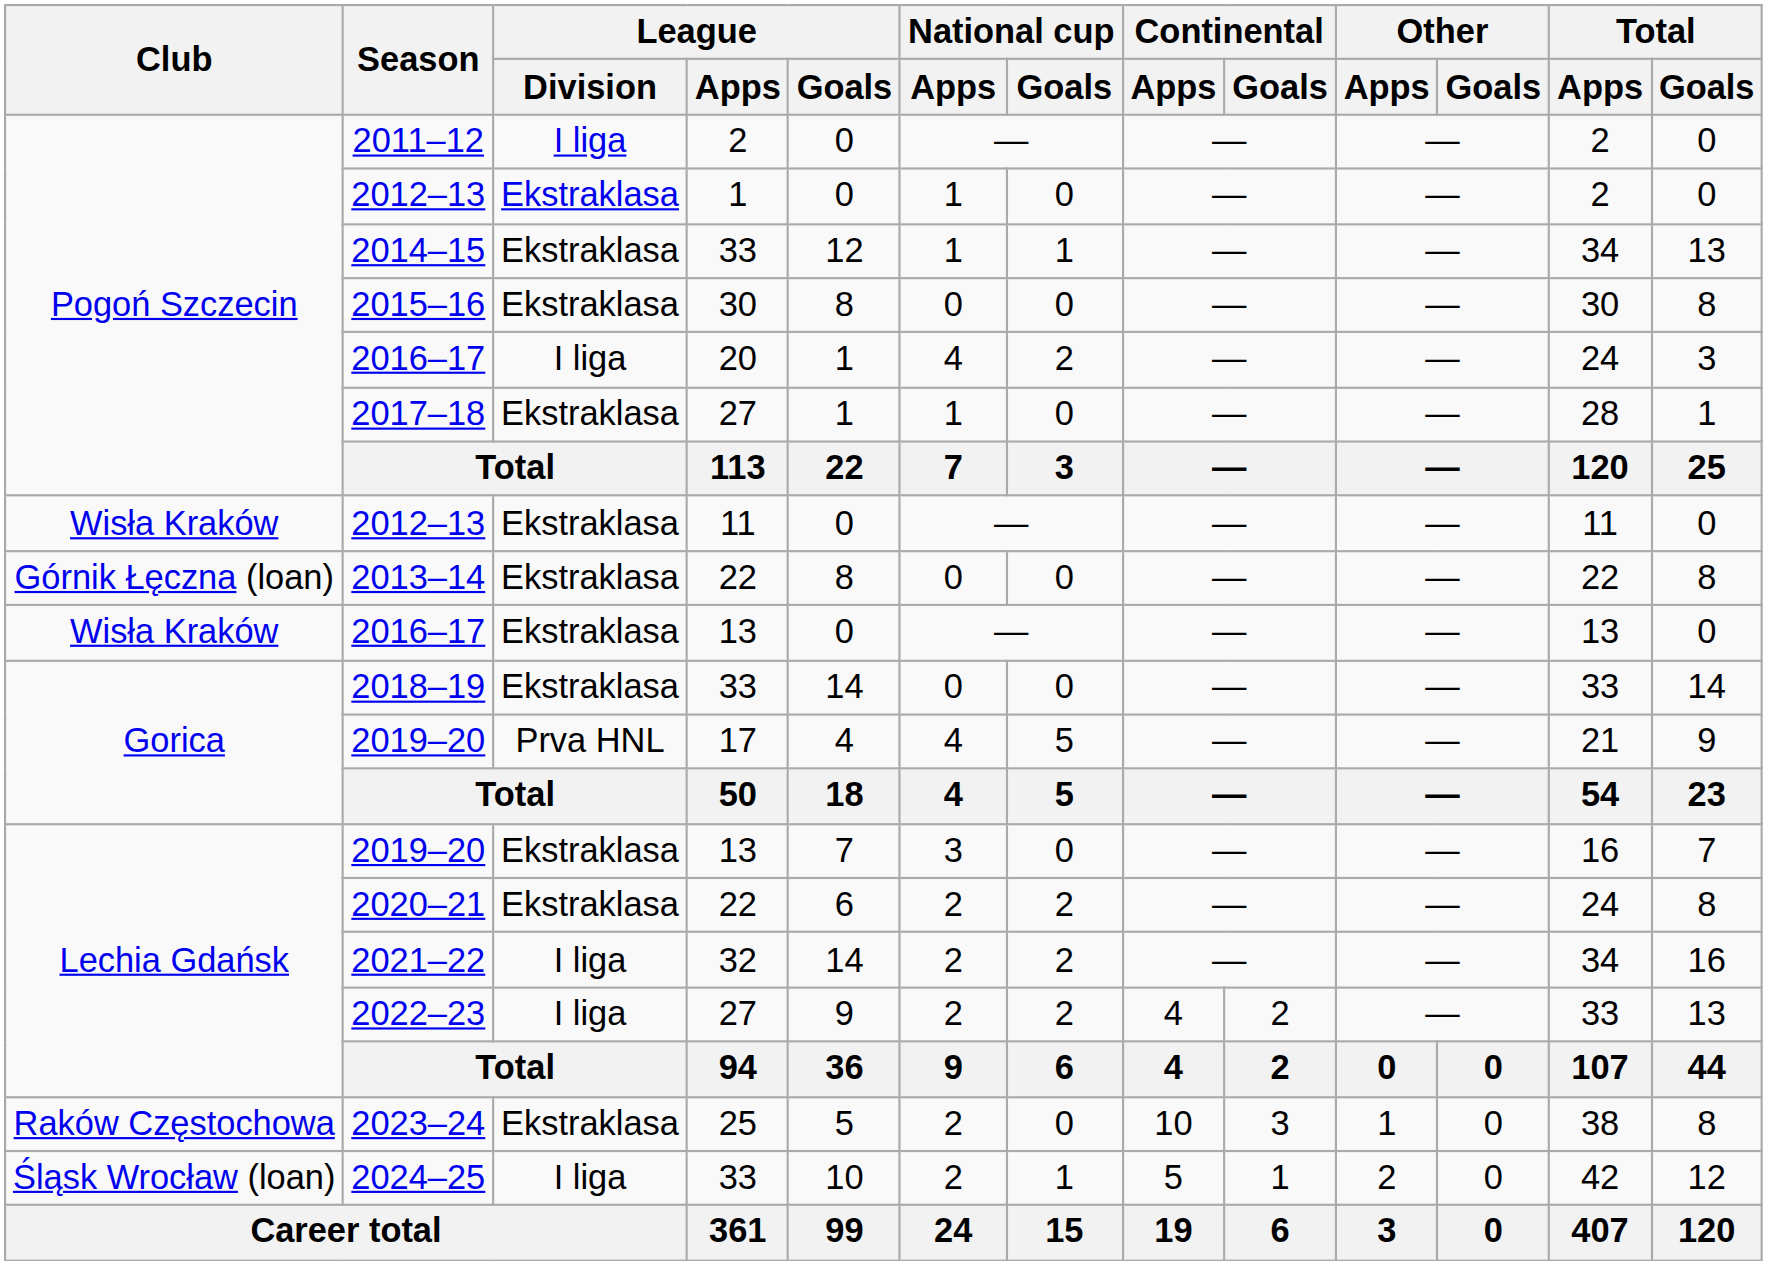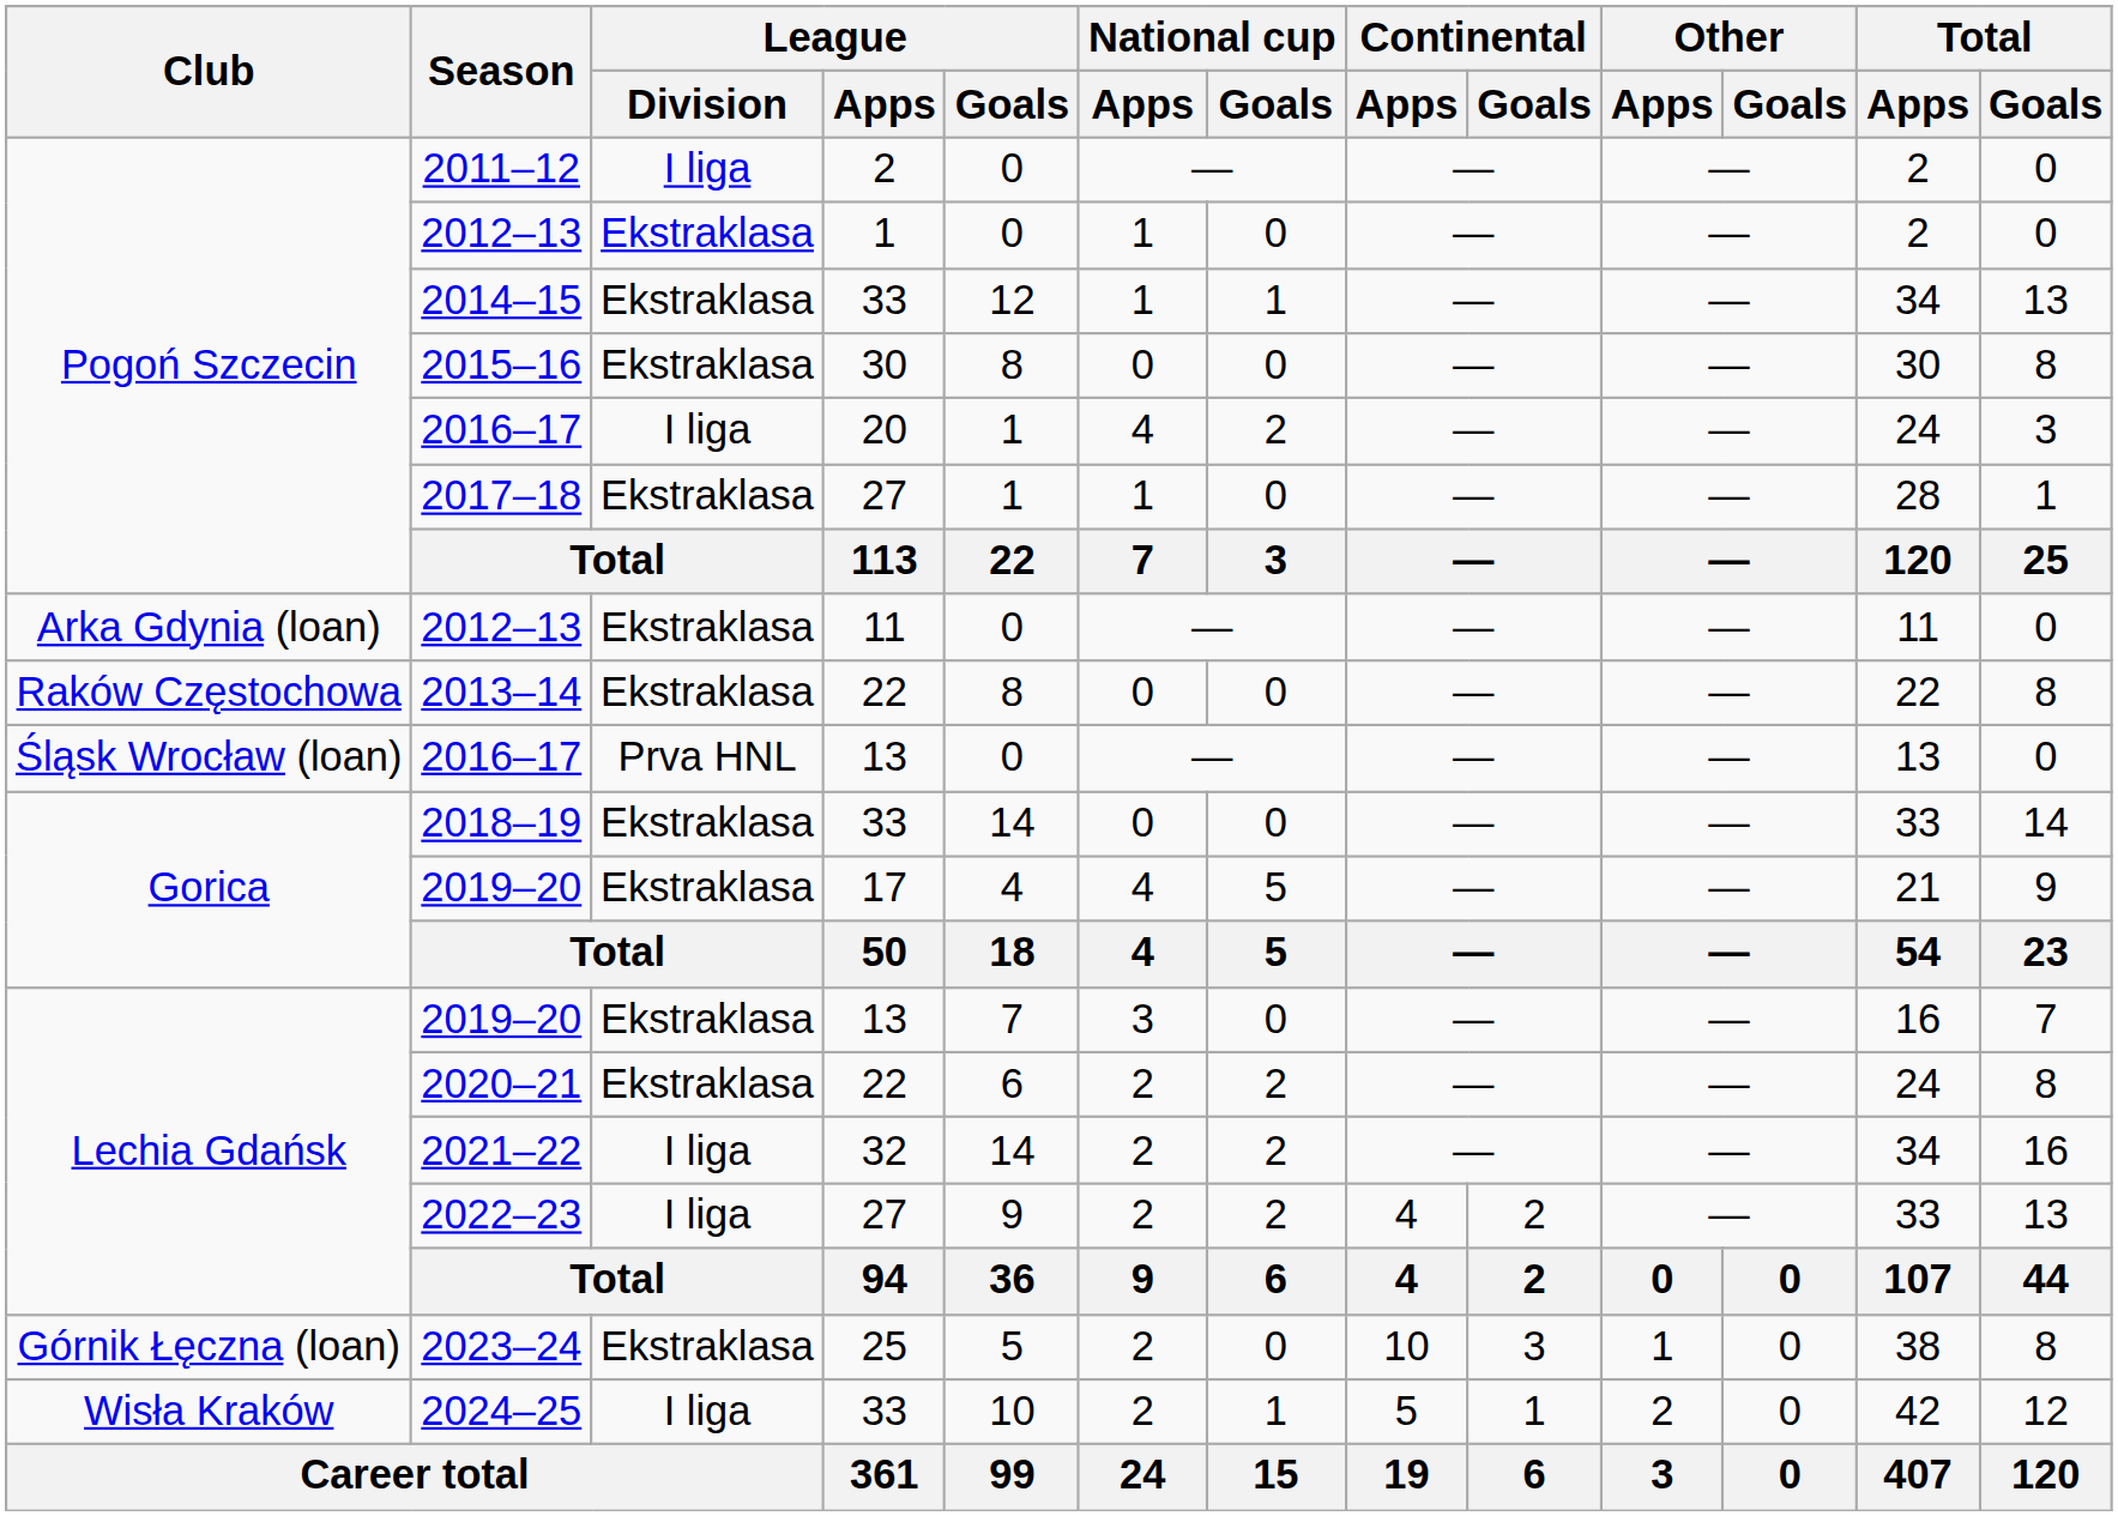 <table class="wikitable" style="text-align: center;">
 <tr>
 <th rowspan=2>Club</th>
 <th rowspan=2>Season</th>
 <th colspan=3>League</th>
 <th colspan=2>National cup</th>
 <th colspan=2>Continental</th>
 <th colspan=2>Other</th>
 <th colspan=2>Total</th>
 </tr>
 <tr>
 <th>Division</th>
 <th>Apps</th>
 <th>Goals</th>
 <th>Apps</th>
 <th>Goals</th>
 <th>Apps</th>
 <th>Goals</th>
 <th>Apps</th>
 <th>Goals</th>
 <th>Apps</th>
 <th>Goals</th>
 </tr>
 <tr>
 <td rowspan="7"><a href='#'>Pogoń Szczecin</a></td>
 <td><a href='#'>2011–12</a></td>
 <td><a href='#'>I liga</a></td>
 <td>2</td>
 <td>0</td>
 <td colspan="2">—</td>
 <td colspan="2">—</td>
 <td colspan="2">—</td>
 <td>2</td>
 <td>0</td>
 </tr>
 <tr>
 <td><a href='#'>2012–13</a></td>
 <td><a href='#'>Ekstraklasa</a></td>
 <td>1</td>
 <td>0</td>
 <td>1</td>
 <td>0</td>
 <td colspan="2">—</td>
 <td colspan="2">—</td>
 <td>2</td>
 <td>0</td>
 </tr>
 <tr>
 <td><a href='#'>2014–15</a></td>
 <td>Ekstraklasa</td>
 <td>33</td>
 <td>12</td>
 <td>1</td>
 <td>1</td>
 <td colspan="2">—</td>
 <td colspan="2">—</td>
 <td>34</td>
 <td>13</td>
 </tr>
 <tr>
 <td><a href='#'>2015–16</a></td>
 <td>Ekstraklasa</td>
 <td>30</td>
 <td>8</td>
 <td>0</td>
 <td>0</td>
 <td colspan="2">—</td>
 <td colspan="2">—</td>
 <td>30</td>
 <td>8</td>
 </tr>
 <tr>
 <td><a href='#'>2016–17</a></td>
 <td>I liga</td>
 <td>20</td>
 <td>1</td>
 <td>4</td>
 <td>2</td>
 <td colspan="2">—</td>
 <td colspan="2">—</td>
 <td>24</td>
 <td>3</td>
 </tr>
 <tr>
 <td><a href='#'>2017–18</a></td>
 <td>Ekstraklasa</td>
 <td>27</td>
 <td>1</td>
 <td>1</td>
 <td>0</td>
 <td colspan="2">—</td>
 <td colspan="2">—</td>
 <td>28</td>
 <td>1</td>
 </tr>
 <tr>
 <th colspan="2">Total</th>
 <th>113</th>
 <th>22</th>
 <th>7</th>
 <th>3</th>
 <th colspan="2">—</th>
 <th colspan="2">—</th>
 <th>120</th>
 <th>25</th>
 </tr>
 <tr>
-<td rowspan="1"><a href='#'>Wisła Kraków</a></td>
+<td><a href='#'>Arka Gdynia</a> (loan)</td>
 <td><a href='#'>2012–13</a></td>
 <td>Ekstraklasa</td>
 <td>11</td>
 <td>0</td>
 <td colspan="2">—</td>
 <td colspan="2">—</td>
 <td colspan="2">—</td>
 <td>11</td>
 <td>0</td>
 </tr>
 <tr>
-<td><a href='#'>Górnik Łęczna</a> (loan)</td>
+<td><a href='#'>Raków Częstochowa</a></td>
 <td><a href='#'>2013–14</a></td>
 <td>Ekstraklasa</td>
 <td>22</td>
 <td>8</td>
 <td>0</td>
 <td>0</td>
 <td colspan="2">—</td>
 <td colspan="2">—</td>
 <td>22</td>
 <td>8</td>
 </tr>
 <tr>
-<td rowspan="1"><a href='#'>Wisła Kraków</a></td>
+<td><a href='#'>Śląsk Wrocław</a> (loan)</td>
 <td><a href='#'>2016–17</a></td>
-<td>Ekstraklasa</td>
+<td>Prva HNL</td>
 <td>13</td>
 <td>0</td>
 <td colspan="2">—</td>
 <td colspan="2">—</td>
 <td colspan="2">—</td>
 <td>13</td>
 <td>0</td>
 </tr>
 <tr>
 <td rowspan="3"><a href='#'>Gorica</a></td>
 <td><a href='#'>2018–19</a></td>
 <td>Ekstraklasa</td>
 <td>33</td>
 <td>14</td>
 <td>0</td>
 <td>0</td>
 <td colspan="2">—</td>
 <td colspan="2">—</td>
 <td>33</td>
 <td>14</td>
 </tr>
 <tr>
 <td><a href='#'>2019–20</a></td>
-<td>Prva HNL</td>
+<td>Ekstraklasa</td>
 <td>17</td>
 <td>4</td>
 <td>4</td>
 <td>5</td>
 <td colspan="2">—</td>
 <td colspan="2">—</td>
 <td>21</td>
 <td>9</td>
 </tr>
 <tr>
 <th colspan="2">Total</th>
 <th>50</th>
 <th>18</th>
 <th>4</th>
 <th>5</th>
 <th colspan="2">—</th>
 <th colspan="2">—</th>
 <th>54</th>
 <th>23</th>
 </tr>
 <tr>
 <td rowspan="5"><a href='#'>Lechia Gdańsk</a></td>
 <td><a href='#'>2019–20</a></td>
 <td>Ekstraklasa</td>
 <td>13</td>
 <td>7</td>
 <td>3</td>
 <td>0</td>
 <td colspan="2">—</td>
 <td colspan="2">—</td>
 <td>16</td>
 <td>7</td>
 </tr>
 <tr>
 <td><a href='#'>2020–21</a></td>
 <td>Ekstraklasa</td>
 <td>22</td>
 <td>6</td>
 <td>2</td>
 <td>2</td>
 <td colspan="2">—</td>
 <td colspan="2">—</td>
 <td>24</td>
 <td>8</td>
 </tr>
 <tr>
 <td><a href='#'>2021–22</a></td>
 <td>I liga</td>
 <td>32</td>
 <td>14</td>
 <td>2</td>
 <td>2</td>
 <td colspan="2">—</td>
 <td colspan="2">—</td>
 <td>34</td>
 <td>16</td>
 </tr>
 <tr>
 <td><a href='#'>2022–23</a></td>
 <td>I liga</td>
 <td>27</td>
 <td>9</td>
 <td>2</td>
 <td>2</td>
 <td>4</td>
 <td>2</td>
 <td colspan="2">—</td>
 <td>33</td>
 <td>13</td>
 </tr>
 <tr>
 <th colspan="2">Total</th>
 <th>94</th>
 <th>36</th>
 <th>9</th>
 <th>6</th>
 <th>4</th>
 <th>2</th>
 <th>0</th>
 <th>0</th>
 <th>107</th>
 <th>44</th>
 </tr>
 <tr>
-<td><a href='#'>Raków Częstochowa</a></td>
+<td><a href='#'>Górnik Łęczna</a> (loan)</td>
 <td><a href='#'>2023–24</a></td>
 <td>Ekstraklasa</td>
 <td>25</td>
 <td>5</td>
 <td>2</td>
 <td>0</td>
 <td>10</td>
 <td>3</td>
 <td>1</td>
 <td>0</td>
 <td>38</td>
 <td>8</td>
 </tr>
 <tr>
-<td><a href='#'>Śląsk Wrocław</a> (loan)</td>
+<td rowspan="1"><a href='#'>Wisła Kraków</a></td>
 <td><a href='#'>2024–25</a></td>
 <td>I liga</td>
 <td>33</td>
 <td>10</td>
 <td>2</td>
 <td>1</td>
 <td>5</td>
 <td>1</td>
 <td>2</td>
 <td>0</td>
 <td>42</td>
 <td>12</td>
 </tr>
 <tr>
 <th colspan="3">Career total</th>
 <th>361</th>
 <th>99</th>
 <th>24</th>
 <th>15</th>
 <th>19</th>
 <th>6</th>
 <th>3</th>
 <th>0</th>
 <th>407</th>
 <th>120</th>
 </tr>
 </table>
